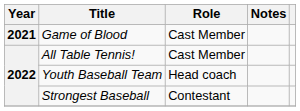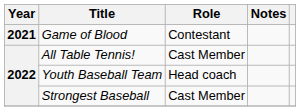 <table class="wikitable sortable plainrowheaders">
 <tr>
 <th scope="col">Year</th>
 <th scope="col">Title</th>
 <th scope="col">Role</th>
 <th scope="col">Notes</th>
 <th scope="col" class="unsortable"></th>
 </tr>
 <tr>
 <th scope="row">2021</th>
 <td><em>Game of Blood</em></td>
-<td>Cast Member</td>
+<td>Contestant</td>
 <td></td>
 <td></td>
 </tr>
 <tr>
 <th scope="row" rowspan=3>2022</th>
 <td><em>All Table Tennis!</em></td>
 <td>Cast Member</td>
 <td></td>
 <td></td>
 </tr>
 <tr>
 <td><em>Youth Baseball Team</em></td>
 <td>Head coach</td>
 <td></td>
 <td></td>
 </tr>
 <tr>
 <td><em>Strongest Baseball</em></td>
-<td>Contestant</td>
+<td>Cast Member</td>
 <td></td>
 <td></td>
 </tr>
 <tr>
 </tr>
 </table>
